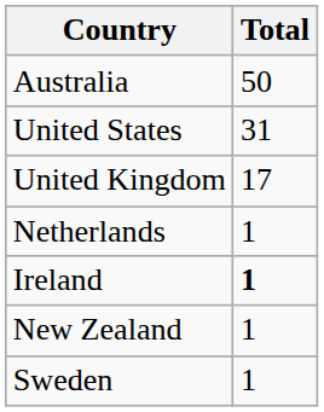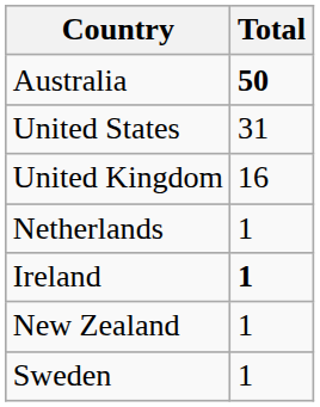 <table class="wikitable sortable">
 <tr>
 <th>Country</th>
 <th>Total</th>
 </tr>
 <tr>
 <td>Australia</td>
-<td>50</td>
+<td><strong>50</strong></td>
 </tr>
 <tr>
 <td>United States</td>
 <td>31</td>
 </tr>
 <tr>
 <td>United Kingdom</td>
-<td>17</td>
+<td>16</td>
 </tr>
 <tr>
 <td>Netherlands</td>
 <td>1</td>
 </tr>
 <tr>
 <td>Ireland</td>
 <td><strong>1</strong></td>
 </tr>
 <tr>
 <td>New Zealand</td>
 <td>1</td>
 </tr>
 <tr>
 <td>Sweden</td>
 <td>1</td>
 </tr>
 </table>
